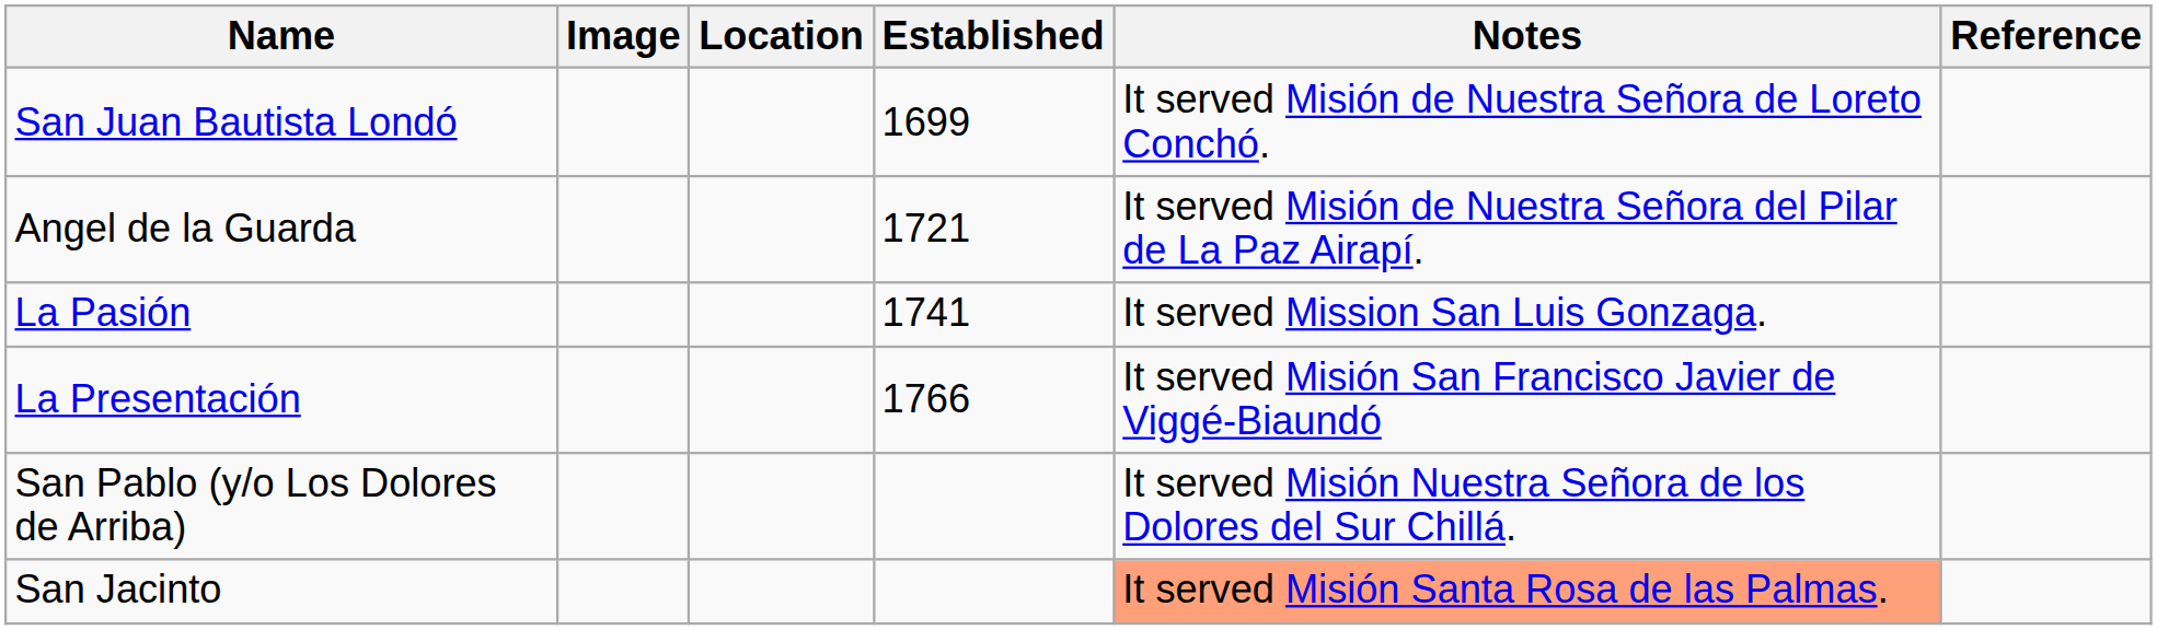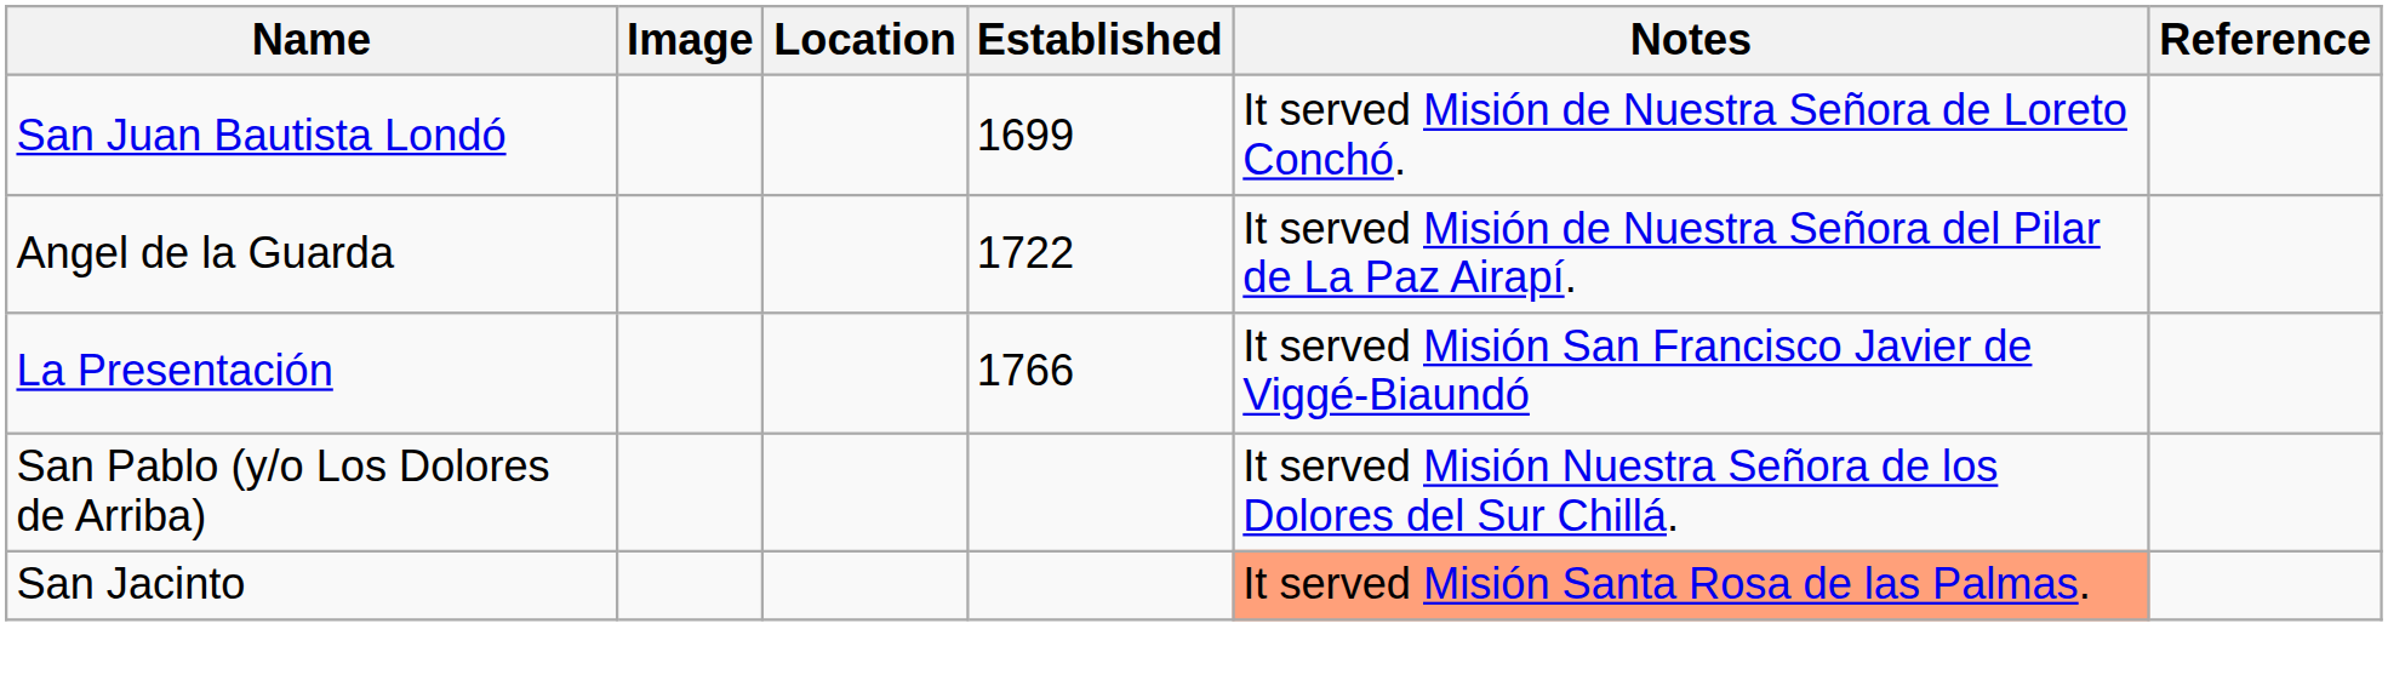 <table class="wikitable">
 <tr>
 <th>Name</th>
 <th>Image</th>
 <th>Location</th>
 <th>Established</th>
 <th>Notes</th>
 <th>Reference</th>
 </tr>
 <tr>
 <td><a href='#'>San Juan Bautista Londó</a></td>
 <td></td>
 <td><small></small></td>
 <td>1699</td>
 <td>It served <a href='#'>Misión de Nuestra Señora de Loreto Conchó</a>.</td>
 <td></td>
 </tr>
 <tr>
 <td>Angel de la Guarda</td>
 <td></td>
 <td><small></small></td>
-<td>1721</td>
+<td>1722</td>
 <td>It served <a href='#'>Misión de Nuestra Señora del Pilar de La Paz Airapí</a>.</td>
-<td></td>
-</tr>
-<tr>
-<td><a href='#'>La Pasión</a></td>
-<td></td>
-<td><small></small></td>
-<td>1741</td>
-<td>It served <a href='#'>Mission San Luis Gonzaga</a>.</td>
 <td></td>
 </tr>
 <tr>
 <td><a href='#'>La Presentación</a></td>
 <td></td>
 <td><small></small></td>
 <td>1766</td>
 <td>It served <a href='#'>Misión San Francisco Javier de Viggé-Biaundó</a></td>
 <td></td>
 </tr>
 <tr>
 <td>San Pablo (y/o Los Dolores de Arriba)</td>
 <td></td>
 <td><small></small></td>
 <td></td>
 <td>It served <a href='#'>Misión Nuestra Señora de los Dolores del Sur Chillá</a>.</td>
 <td></td>
 </tr>
 <tr>
 <td>San Jacinto</td>
 <td></td>
 <td><small></small></td>
 <td></td>
 <td style="background: lightsalmon;">It served <a href='#'>Misión Santa Rosa de las Palmas</a>.</td>
 <td></td>
 </tr>
 </table>
